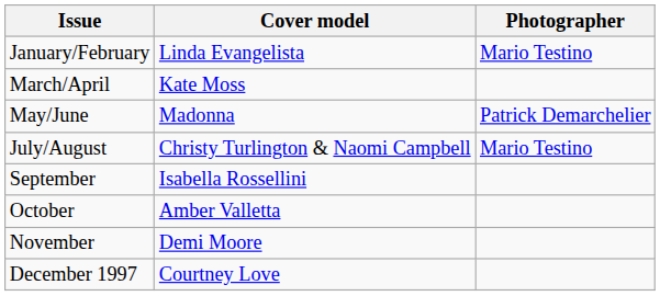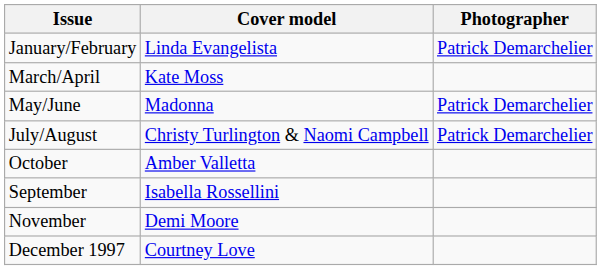 <table class="sortable wikitable">
 <tr>
 <th>Issue</th>
 <th>Cover model</th>
 <th>Photographer</th>
 </tr>
 <tr>
 <td>January/February</td>
 <td><a href='#'>Linda Evangelista</a></td>
-<td><a href='#'>Mario Testino</a></td>
+<td><a href='#'>Patrick Demarchelier</a></td>
 </tr>
 <tr>
 <td>March/April</td>
 <td><a href='#'>Kate Moss</a></td>
 <td></td>
 </tr>
 <tr>
 <td>May/June</td>
 <td><a href='#'>Madonna</a></td>
 <td><a href='#'>Patrick Demarchelier</a></td>
 </tr>
 <tr>
 <td>July/August</td>
 <td><a href='#'>Christy Turlington</a> & <a href='#'>Naomi Campbell</a></td>
-<td><a href='#'>Mario Testino</a></td>
+<td><a href='#'>Patrick Demarchelier</a></td>
+</tr>
+<tr>
+<td>October</td>
+<td><a href='#'>Amber Valletta</a></td>
+<td></td>
 </tr>
 <tr>
 <td>September</td>
 <td><a href='#'>Isabella Rossellini</a></td>
-<td></td>
-</tr>
-<tr>
-<td>October</td>
-<td><a href='#'>Amber Valletta</a></td>
 <td></td>
 </tr>
 <tr>
 <td>November</td>
 <td><a href='#'>Demi Moore</a></td>
 <td></td>
 </tr>
 <tr>
 <td>December 1997</td>
 <td><a href='#'>Courtney Love</a></td>
 <td></td>
 </tr>
 </table>
